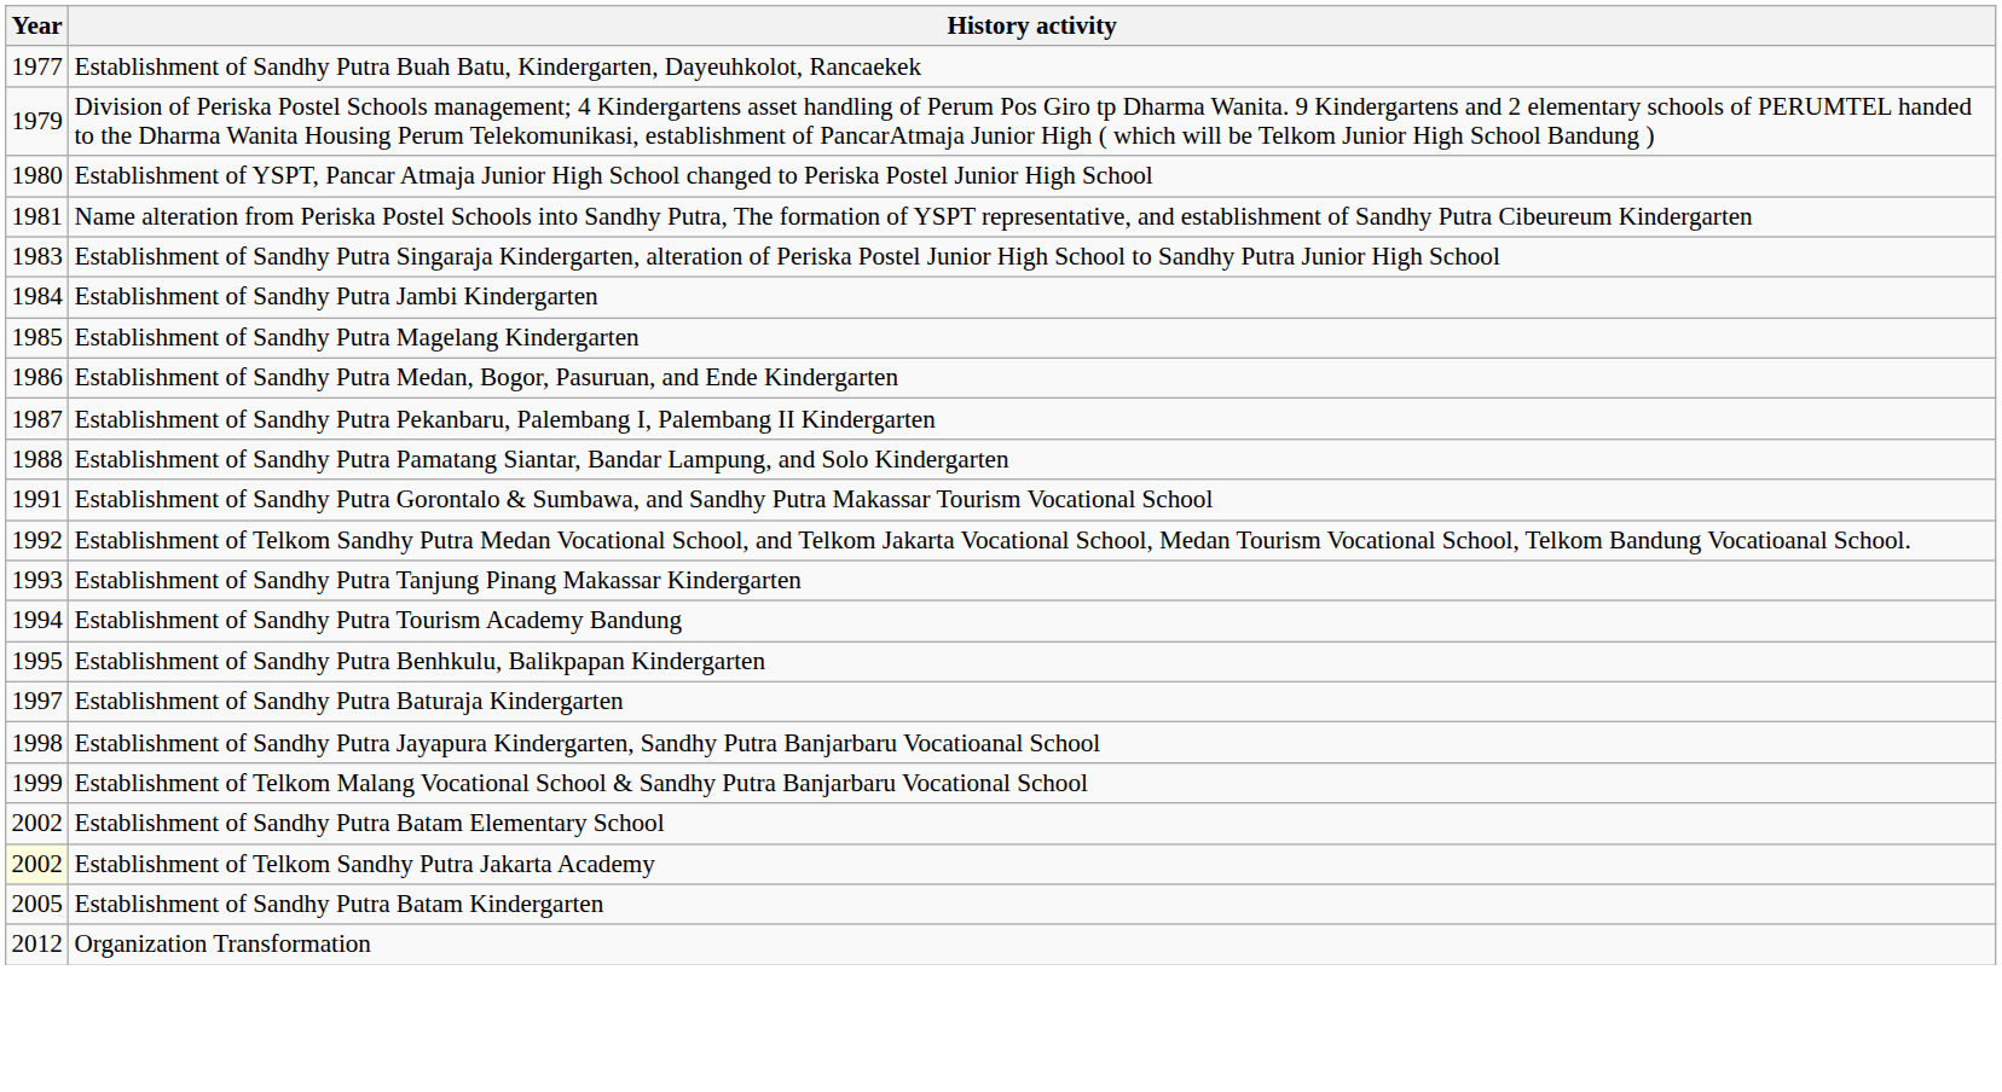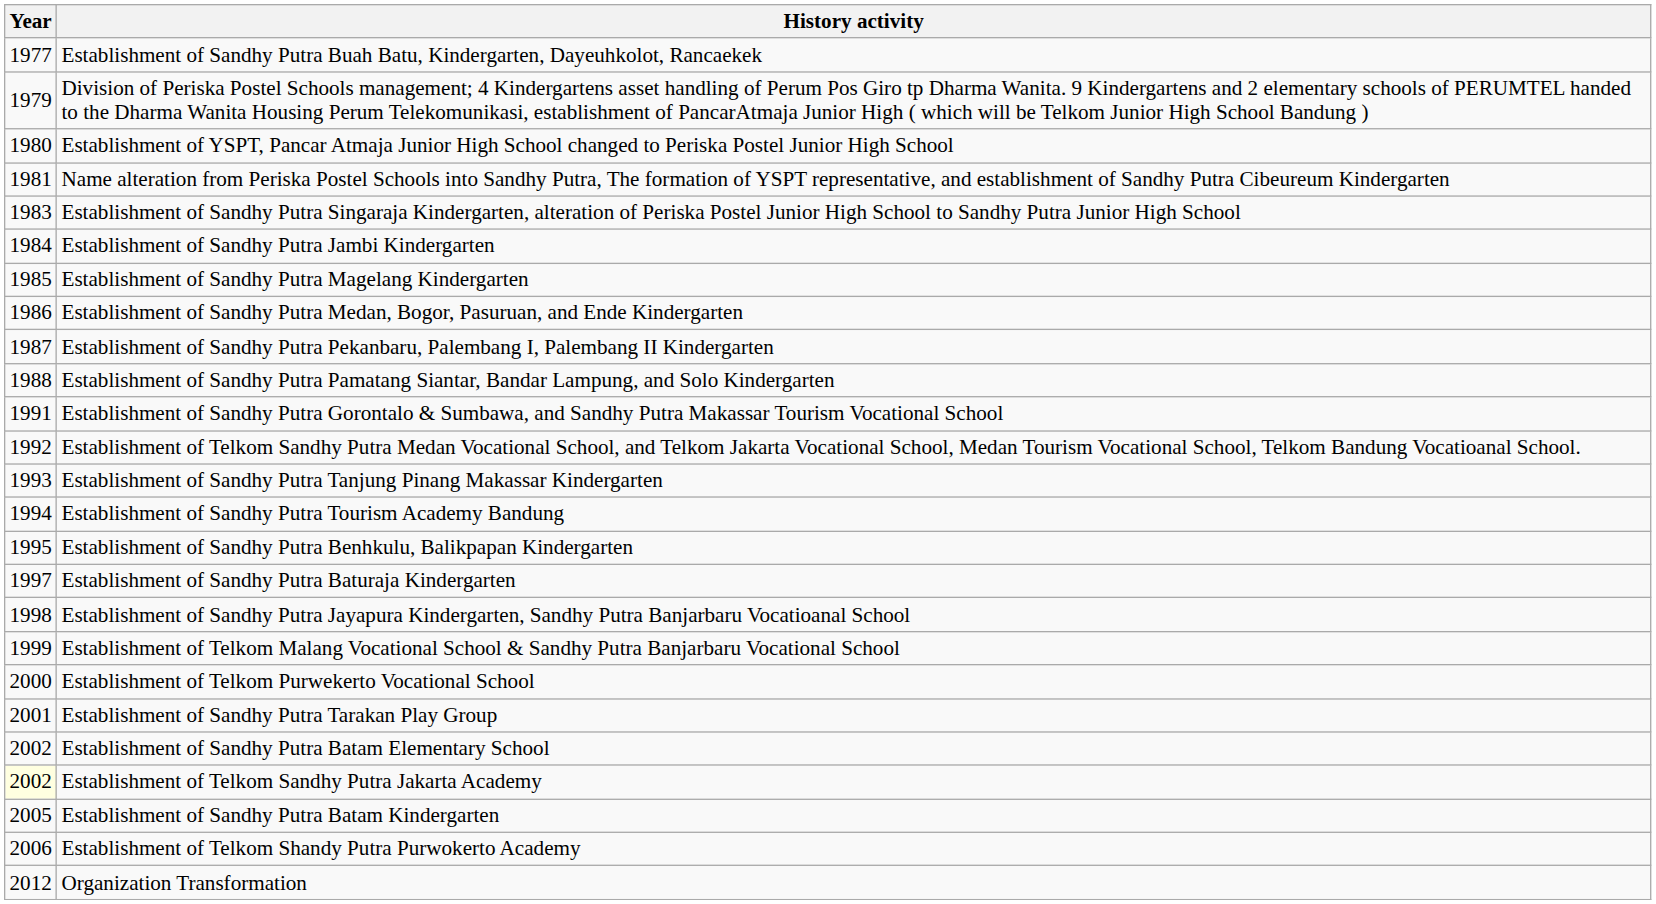 <table class="wikitable">
 <tr>
 <th>Year</th>
 <th>History activity</th>
 </tr>
 <tr>
 <td>1977</td>
 <td>Establishment of Sandhy Putra Buah Batu, Kindergarten, Dayeuhkolot, Rancaekek</td>
 </tr>
 <tr>
 <td>1979</td>
 <td>Division of Periska Postel Schools management; 4 Kindergartens asset handling of Perum Pos Giro tp Dharma Wanita. 9 Kindergartens and 2 elementary schools of PERUMTEL handed to the Dharma Wanita Housing Perum Telekomunikasi, establishment of PancarAtmaja Junior High ( which will be Telkom Junior High School Bandung )</td>
 </tr>
 <tr>
 <td>1980</td>
 <td>Establishment of YSPT, Pancar Atmaja Junior High School changed to Periska Postel Junior High School</td>
 </tr>
 <tr>
 <td>1981</td>
 <td>Name alteration from Periska Postel Schools into Sandhy Putra, The formation of YSPT representative, and establishment of Sandhy Putra Cibeureum Kindergarten</td>
 </tr>
 <tr>
 <td>1983</td>
 <td>Establishment of Sandhy Putra Singaraja Kindergarten, alteration of Periska Postel Junior High School to Sandhy Putra Junior High School</td>
 </tr>
 <tr>
 <td>1984</td>
 <td>Establishment of Sandhy Putra Jambi Kindergarten</td>
 </tr>
 <tr>
 <td>1985</td>
 <td>Establishment of Sandhy Putra Magelang Kindergarten</td>
 </tr>
 <tr>
 <td>1986</td>
 <td>Establishment of Sandhy Putra Medan, Bogor, Pasuruan, and Ende Kindergarten</td>
 </tr>
 <tr>
 <td>1987</td>
 <td>Establishment of Sandhy Putra Pekanbaru, Palembang I, Palembang II Kindergarten</td>
 </tr>
 <tr>
 <td>1988</td>
 <td>Establishment of Sandhy Putra Pamatang Siantar, Bandar Lampung, and Solo Kindergarten</td>
 </tr>
 <tr>
 <td>1991</td>
 <td>Establishment of Sandhy Putra Gorontalo & Sumbawa, and Sandhy Putra Makassar Tourism Vocational School</td>
 </tr>
 <tr>
 <td>1992</td>
 <td>Establishment of Telkom Sandhy Putra Medan Vocational School, and Telkom Jakarta Vocational School, Medan Tourism Vocational School, Telkom Bandung Vocatioanal School.</td>
 </tr>
 <tr>
 <td>1993</td>
 <td>Establishment of Sandhy Putra Tanjung Pinang Makassar Kindergarten</td>
 </tr>
 <tr>
 <td>1994</td>
 <td>Establishment of Sandhy Putra Tourism Academy Bandung</td>
 </tr>
 <tr>
 <td>1995</td>
 <td>Establishment of Sandhy Putra Benhkulu, Balikpapan Kindergarten</td>
 </tr>
 <tr>
 <td>1997</td>
 <td>Establishment of Sandhy Putra Baturaja Kindergarten</td>
 </tr>
 <tr>
 <td>1998</td>
 <td>Establishment of Sandhy Putra Jayapura Kindergarten, Sandhy Putra Banjarbaru Vocatioanal School</td>
 </tr>
 <tr>
 <td>1999</td>
 <td>Establishment of Telkom Malang Vocational School & Sandhy Putra Banjarbaru Vocational School</td>
 </tr>
 <tr>
+<td>2000</td>
+<td>Establishment of Telkom Purwekerto Vocational School</td>
+</tr>
+<tr>
+<td>2001</td>
+<td>Establishment of Sandhy Putra Tarakan Play Group</td>
+</tr>
+<tr>
 <td>2002</td>
 <td>Establishment of Sandhy Putra Batam Elementary School</td>
 </tr>
 <tr>
 <td style="background: lightyellow;">2002</td>
 <td>Establishment of Telkom Sandhy Putra Jakarta Academy</td>
 </tr>
 <tr>
 <td>2005</td>
 <td>Establishment of Sandhy Putra Batam Kindergarten</td>
 </tr>
 <tr>
+<td>2006</td>
+<td>Establishment of Telkom Shandy Putra Purwokerto Academy</td>
+</tr>
+<tr>
 <td>2012</td>
 <td>Organization Transformation</td>
 </tr>
 </table>
